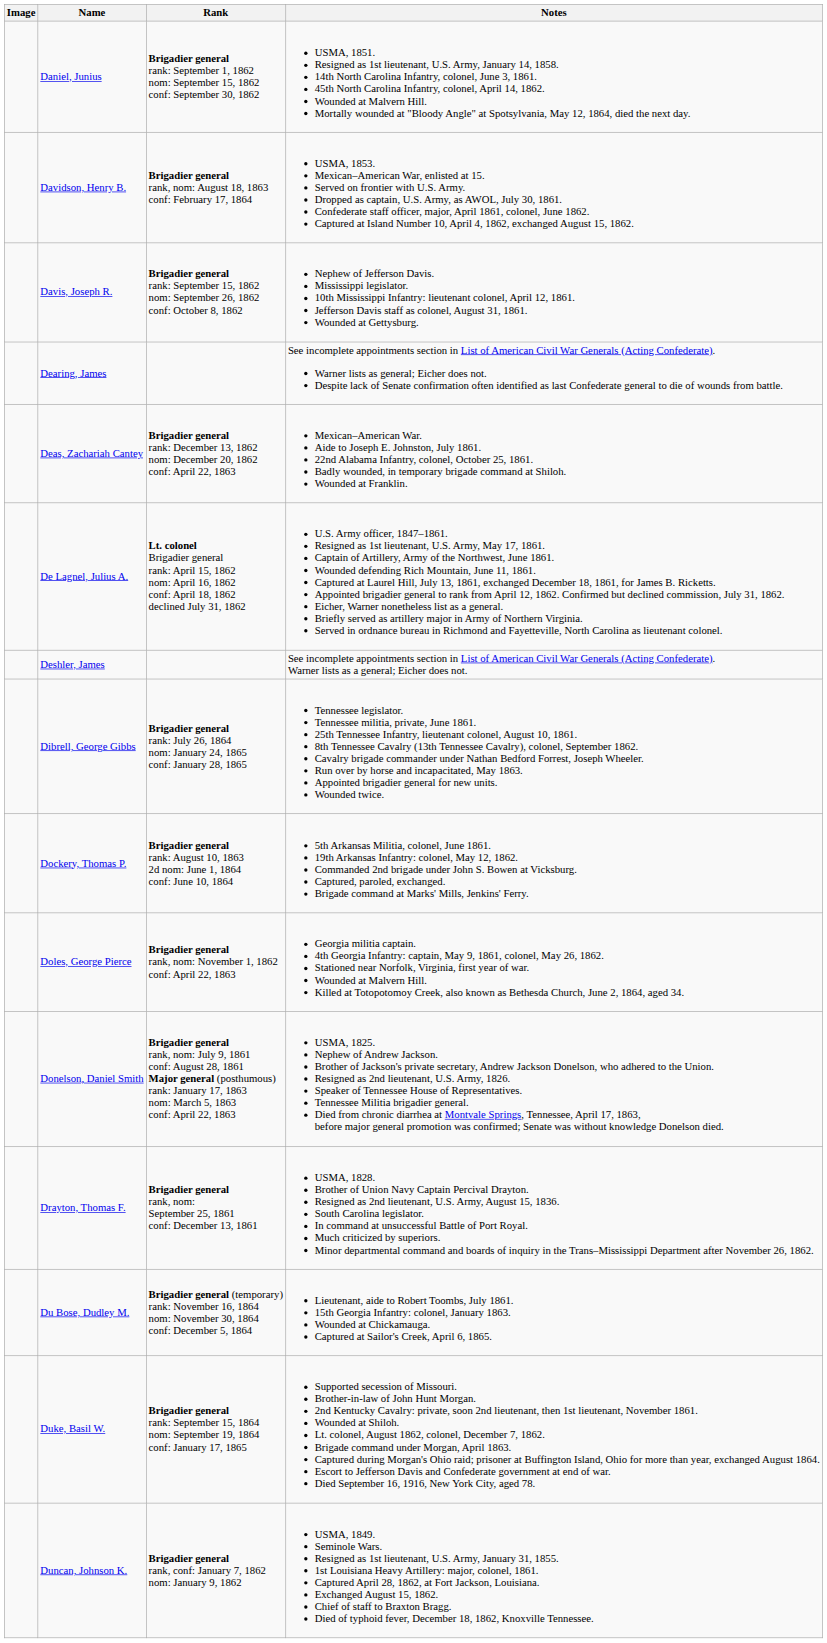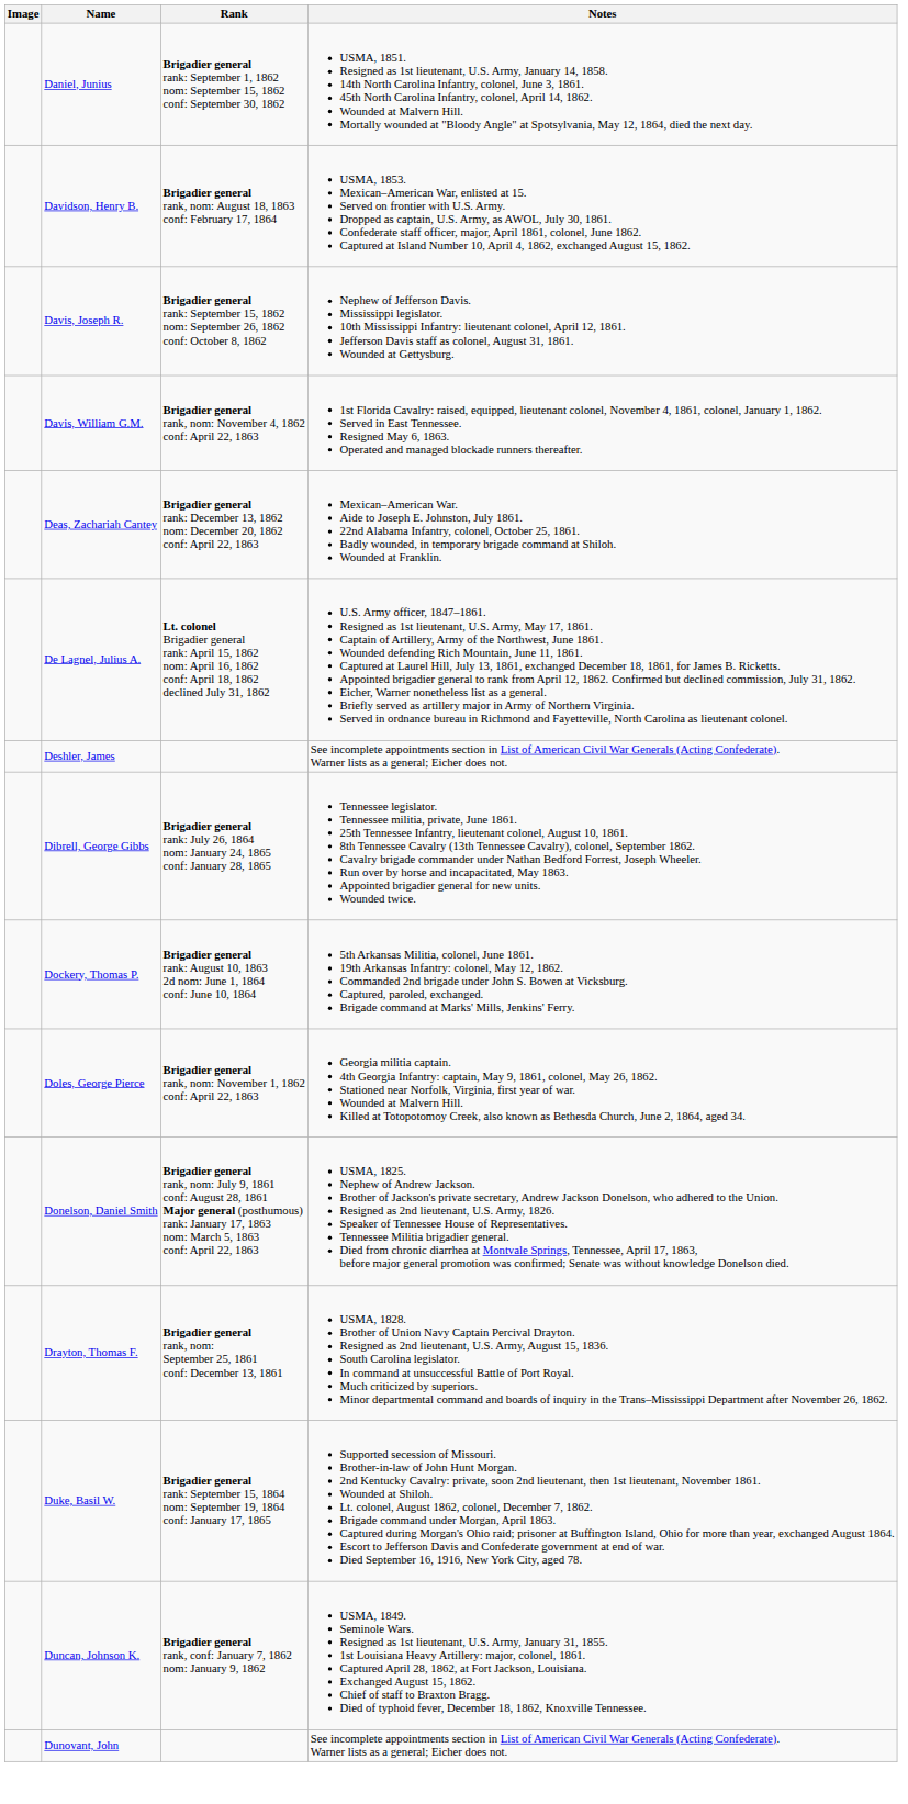 <table class="wikitable sortable">
 <tr>
 <th class="unsortable">Image</th>
 <th>Name</th>
 <th>Rank</th>
 <th class="unsortable">Notes</th>
 </tr>
 <tr>
 <td></td>
 <td><a href='#'>Daniel, Junius</a></td>
 <td style=white-space:nowrap><strong>Brigadier general</strong><br>rank: September 1, 1862<br>nom: September 15, 1862<br>conf: September 30, 1862</td>
 <td><br><ul><li>USMA, 1851.</li><li>Resigned as 1st lieutenant, U.S. Army, January 14, 1858.</li><li>14th North Carolina Infantry, colonel, June 3, 1861.</li><li>45th North Carolina Infantry, colonel, April 14, 1862.</li><li>Wounded at Malvern Hill.</li><li>Mortally wounded at "Bloody Angle" at Spotsylvania, May 12, 1864, died the next day.</li></ul></td>
 </tr>
 <tr>
 <td></td>
 <td><a href='#'>Davidson, Henry B.</a></td>
 <td><strong>Brigadier general</strong><br>rank, nom: August 18, 1863<br>conf: February 17, 1864</td>
 <td><br><ul><li>USMA, 1853.</li><li>Mexican–American War, enlisted at 15.</li><li>Served on frontier with U.S. Army.</li><li>Dropped as captain, U.S. Army, as AWOL, July 30, 1861.</li><li>Confederate staff officer, major, April 1861, colonel, June 1862.</li><li>Captured at Island Number 10, April 4, 1862, exchanged August 15, 1862.</li></ul></td>
 </tr>
 <tr>
 <td></td>
 <td><a href='#'>Davis, Joseph R.</a></td>
 <td><strong>Brigadier general</strong><br>rank: September 15, 1862<br>nom: September 26, 1862<br>conf: October 8, 1862</td>
 <td><br><ul><li>Nephew of Jefferson Davis.</li><li>Mississippi legislator.</li><li>10th Mississippi Infantry: lieutenant colonel, April 12, 1861.</li><li>Jefferson Davis staff as colonel, August 31, 1861.</li><li>Wounded at Gettysburg.</li></ul></td>
 </tr>
 <tr>
 <td></td>
-<td><a href='#'>Dearing, James</a></td>
-<td></td>
-<td>See incomplete appointments section in <a href='#'>List of American Civil War Generals (Acting Confederate)</a>.<br><ul><li>Warner lists as general; Eicher does not.</li><li>Despite lack of Senate confirmation often identified as last Confederate general to die of wounds from battle.</li></ul></td>
+<td><a href='#'>Davis, William G.M.</a></td>
+<td><strong>Brigadier general</strong><br>rank, nom: November 4, 1862<br>conf: April 22, 1863</td>
+<td><br><ul><li>1st Florida Cavalry: raised, equipped, lieutenant colonel, November 4, 1861, colonel, January 1, 1862.</li><li>Served in East Tennessee.</li><li>Resigned May 6, 1863.</li><li>Operated and managed blockade runners thereafter.</li></ul></td>
 </tr>
 <tr>
 <td></td>
 <td><a href='#'>Deas, Zachariah Cantey</a></td>
 <td><strong>Brigadier general</strong><br>rank: December 13, 1862<br>nom: December 20, 1862<br>conf: April 22, 1863</td>
 <td><br><ul><li>Mexican–American War.</li><li>Aide to Joseph E. Johnston, July 1861.</li><li>22nd Alabama Infantry, colonel, October 25, 1861.</li><li>Badly wounded, in temporary brigade command at Shiloh.</li><li>Wounded at Franklin.</li></ul></td>
 </tr>
 <tr>
 <td></td>
 <td><a href='#'>De Lagnel, Julius A.</a></td>
 <td><strong>Lt. colonel</strong><br>Brigadier general<br>rank: April 15, 1862<br>nom: April 16, 1862<br>conf: April 18, 1862<br>declined July 31, 1862</td>
 <td><br><ul><li>U.S. Army officer, 1847–1861.</li><li>Resigned as 1st lieutenant, U.S. Army, May 17, 1861.</li><li>Captain of Artillery, Army of the Northwest, June 1861.</li><li>Wounded defending Rich Mountain, June 11, 1861.</li><li>Captured at Laurel Hill, July 13, 1861, exchanged December 18, 1861, for James B. Ricketts.</li><li>Appointed brigadier general to rank from April 12, 1862. Confirmed but declined commission, July 31, 1862.</li><li>Eicher, Warner nonetheless list as a general.</li><li>Briefly served as artillery major in Army of Northern Virginia.</li><li>Served in ordnance bureau in Richmond and Fayetteville, North Carolina as lieutenant colonel.</li></ul></td>
 </tr>
 <tr>
 <td></td>
 <td><a href='#'>Deshler, James</a></td>
 <td></td>
 <td>See incomplete appointments section in <a href='#'>List of American Civil War Generals (Acting Confederate)</a>.<br>Warner lists as a general; Eicher does not.</td>
 </tr>
 <tr>
 <td></td>
 <td><a href='#'>Dibrell, George Gibbs</a></td>
 <td><strong>Brigadier general</strong><br>rank: July 26, 1864<br>nom: January 24, 1865<br>conf: January 28, 1865</td>
 <td><br><ul><li>Tennessee legislator.</li><li>Tennessee militia, private, June 1861.</li><li>25th Tennessee Infantry, lieutenant colonel, August 10, 1861.</li><li>8th Tennessee Cavalry (13th Tennessee Cavalry), colonel, September 1862.</li><li>Cavalry brigade commander under Nathan Bedford Forrest, Joseph Wheeler.</li><li>Run over by horse and incapacitated, May 1863.</li><li>Appointed brigadier general for new units.</li><li>Wounded twice.</li></ul></td>
 </tr>
 <tr>
 <td></td>
 <td><a href='#'>Dockery, Thomas P.</a></td>
 <td><strong>Brigadier general</strong><br>rank: August 10, 1863<br>2d nom: June 1, 1864<br>conf: June 10, 1864</td>
 <td><br><ul><li>5th Arkansas Militia, colonel, June 1861.</li><li>19th Arkansas Infantry: colonel, May 12, 1862.</li><li>Commanded 2nd brigade under John S. Bowen at Vicksburg.</li><li>Captured, paroled, exchanged.</li><li>Brigade command at Marks' Mills, Jenkins' Ferry.</li></ul></td>
 </tr>
 <tr>
 <td></td>
 <td><a href='#'>Doles, George Pierce</a></td>
 <td><strong>Brigadier general</strong><br>rank, nom: November 1, 1862<br>conf: April 22, 1863</td>
 <td><br><ul><li>Georgia militia captain.</li><li>4th Georgia Infantry: captain, May 9, 1861, colonel, May 26, 1862.</li><li>Stationed near Norfolk, Virginia, first year of war.</li><li>Wounded at Malvern Hill.</li><li>Killed at Totopotomoy Creek, also known as Bethesda Church, June 2, 1864, aged 34.</li></ul></td>
 </tr>
 <tr>
 <td></td>
 <td><a href='#'>Donelson, Daniel Smith</a></td>
 <td style=white-space:nowrap><strong>Brigadier general</strong><br>rank, nom: July 9, 1861<br>conf: August 28, 1861<br><strong>Major general</strong> (posthumous)<br>rank: January 17, 1863<br>nom: March 5, 1863<br>conf: April 22, 1863</td>
 <td><br><ul><li>USMA, 1825.</li><li>Nephew of Andrew Jackson.</li><li>Brother of Jackson's private secretary, Andrew Jackson Donelson, who adhered to the Union.</li><li>Resigned as 2nd lieutenant, U.S. Army, 1826.</li><li>Speaker of Tennessee House of Representatives.</li><li>Tennessee Militia brigadier general.</li><li>Died from chronic diarrhea at <a href='#'>Montvale Springs</a>, Tennessee, April 17, 1863,<br>before major general promotion was confirmed; Senate was without knowledge Donelson died.</li></ul></td>
 </tr>
 <tr>
 <td></td>
 <td><a href='#'>Drayton, Thomas F.</a></td>
 <td><strong>Brigadier general</strong><br>rank, nom:<br>September 25, 1861<br>conf: December 13, 1861</td>
 <td><br><ul><li>USMA, 1828.</li><li>Brother of Union Navy Captain Percival Drayton.</li><li>Resigned as 2nd lieutenant, U.S. Army, August 15, 1836.</li><li>South Carolina legislator.</li><li>In command at unsuccessful Battle of Port Royal.</li><li>Much criticized by superiors.</li><li>Minor departmental command and boards of inquiry in the Trans–Mississippi Department after November 26, 1862.</li></ul></td>
 </tr>
 <tr>
 <td></td>
-<td><a href='#'>Du Bose, Dudley M.</a></td>
-<td><strong>Brigadier general</strong> (temporary)<br>rank: November 16, 1864<br>nom: November 30, 1864<br>conf: December 5, 1864</td>
-<td><br><ul><li>Lieutenant, aide to Robert Toombs, July 1861.</li><li>15th Georgia Infantry: colonel, January 1863.</li><li>Wounded at Chickamauga.</li><li>Captured at Sailor's Creek, April 6, 1865.</li></ul></td>
-</tr>
-<tr>
-<td></td>
 <td><a href='#'>Duke, Basil W.</a></td>
 <td><strong>Brigadier general</strong><br>rank: September 15, 1864<br>nom: September 19, 1864<br>conf: January 17, 1865</td>
 <td><br><ul><li>Supported secession of Missouri.</li><li>Brother-in-law of John Hunt Morgan.</li><li>2nd Kentucky Cavalry: private, soon 2nd lieutenant, then 1st lieutenant, November 1861.</li><li>Wounded at Shiloh.</li><li>Lt. colonel, August 1862, colonel, December 7, 1862.</li><li>Brigade command under Morgan, April 1863.</li><li>Captured during Morgan's Ohio raid; prisoner at Buffington Island, Ohio for more than year, exchanged August 1864.</li><li>Escort to Jefferson Davis and Confederate government at end of war.</li><li>Died September 16, 1916, New York City, aged 78.</li></ul></td>
 </tr>
 <tr>
 <td></td>
 <td><a href='#'>Duncan, Johnson K.</a></td>
 <td><strong>Brigadier general</strong><br>rank, conf: January 7, 1862<br>nom: January 9, 1862</td>
 <td><br><ul><li>USMA, 1849.</li><li>Seminole Wars.</li><li>Resigned as 1st lieutenant, U.S. Army, January 31, 1855.</li><li>1st Louisiana Heavy Artillery: major, colonel, 1861.</li><li>Captured April 28, 1862, at Fort Jackson, Louisiana.</li><li>Exchanged August 15, 1862.</li><li>Chief of staff to Braxton Bragg.</li><li>Died of typhoid fever, December 18, 1862, Knoxville Tennessee.</li></ul></td>
 </tr>
+<tr>
+<td></td>
+<td><a href='#'>Dunovant, John</a></td>
+<td></td>
+<td>See incomplete appointments section in <a href='#'>List of American Civil War Generals (Acting Confederate)</a>.<br>Warner lists as a general; Eicher does not.</td>
+</tr>
 </table>
